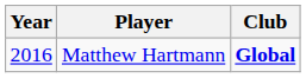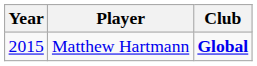 <table class="wikitable">
 <tr>
 <th>Year</th>
 <th>Player</th>
 <th>Club</th>
 </tr>
 <tr>
-<td align=center><a href='#'>2016</a></td>
+<td align=center><a href='#'>2015</a></td>
 <td> <a href='#'>Matthew Hartmann</a></td>
 <td><strong><a href='#'>Global</a></strong></td>
 </tr>
 </table>
